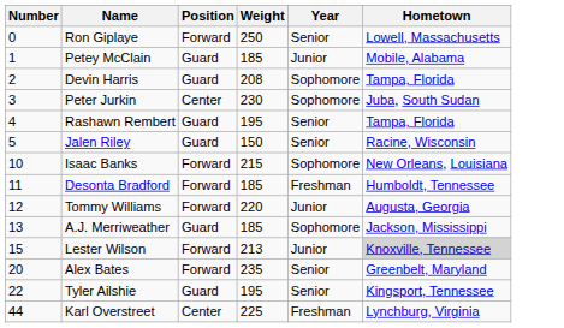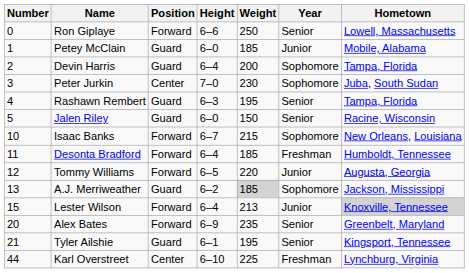 <table class="wikitable sortable" style="font-size: 95%;">
 <tr>
 <th>Number</th>
 <th>Name</th>
 <th>Position</th>
+<th>Height</th>
 <th>Weight</th>
 <th>Year</th>
 <th>Hometown</th>
 </tr>
 <tr>
 <td>0</td>
 <td>Ron Giplaye</td>
 <td>Forward</td>
+<td>6–6</td>
 <td>250</td>
 <td>Senior</td>
 <td><a href='#'>Lowell, Massachusetts</a></td>
 </tr>
 <tr>
 <td>1</td>
 <td>Petey McClain</td>
 <td>Guard</td>
+<td>6–0</td>
 <td>185</td>
 <td>Junior</td>
 <td><a href='#'>Mobile, Alabama</a></td>
 </tr>
 <tr>
 <td>2</td>
 <td>Devin Harris</td>
 <td>Guard</td>
-<td>208</td>
+<td>6–4</td>
+<td>200</td>
 <td>Sophomore</td>
 <td><a href='#'>Tampa, Florida</a></td>
 </tr>
 <tr>
 <td>3</td>
 <td>Peter Jurkin</td>
 <td>Center</td>
+<td>7–0</td>
 <td>230</td>
 <td>Sophomore</td>
 <td><a href='#'>Juba</a>, <a href='#'>South Sudan</a></td>
 </tr>
 <tr>
 <td>4</td>
 <td>Rashawn Rembert</td>
 <td>Guard</td>
+<td>6–3</td>
 <td>195</td>
 <td>Senior</td>
 <td><a href='#'>Tampa, Florida</a></td>
 </tr>
 <tr>
 <td>5</td>
 <td><a href='#'>Jalen Riley</a></td>
 <td>Guard</td>
+<td>6–0</td>
 <td>150</td>
 <td>Senior</td>
 <td><a href='#'>Racine, Wisconsin</a></td>
 </tr>
 <tr>
 <td>10</td>
 <td>Isaac Banks</td>
 <td>Forward</td>
+<td>6–7</td>
 <td>215</td>
 <td>Sophomore</td>
 <td><a href='#'>New Orleans</a>, <a href='#'>Louisiana</a></td>
 </tr>
 <tr>
 <td>11</td>
 <td><a href='#'>Desonta Bradford</a></td>
 <td>Forward</td>
+<td>6–4</td>
 <td>185</td>
 <td>Freshman</td>
 <td><a href='#'>Humboldt, Tennessee</a></td>
 </tr>
 <tr>
 <td>12</td>
 <td>Tommy Williams</td>
 <td>Forward</td>
+<td>6–5</td>
 <td>220</td>
 <td>Junior</td>
 <td><a href='#'>Augusta, Georgia</a></td>
 </tr>
 <tr>
 <td>13</td>
 <td>A.J. Merriweather</td>
 <td>Guard</td>
-<td>185</td>
+<td>6–2</td>
+<td style="background: lightgrey;">185</td>
 <td>Sophomore</td>
 <td><a href='#'>Jackson, Mississippi</a></td>
 </tr>
 <tr>
 <td>15</td>
 <td>Lester Wilson</td>
 <td>Forward</td>
+<td>6–4</td>
 <td>213</td>
 <td>Junior</td>
 <td style="background: lightgrey;"><a href='#'>Knoxville, Tennessee</a></td>
 </tr>
 <tr>
 <td>20</td>
 <td>Alex Bates</td>
 <td>Forward</td>
+<td>6–9</td>
 <td>235</td>
 <td>Senior</td>
 <td><a href='#'>Greenbelt, Maryland</a></td>
 </tr>
 <tr>
-<td>22</td>
+<td>21</td>
 <td>Tyler Ailshie</td>
 <td>Guard</td>
+<td>6–1</td>
 <td>195</td>
 <td>Senior</td>
 <td><a href='#'>Kingsport, Tennessee</a></td>
 </tr>
 <tr>
 <td>44</td>
 <td>Karl Overstreet</td>
 <td>Center</td>
+<td>6–10</td>
 <td>225</td>
 <td>Freshman</td>
 <td><a href='#'>Lynchburg, Virginia</a></td>
 </tr>
 </table>
